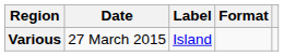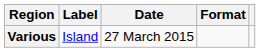 <table class="wikitable plainrowheaders">
 <tr>
 <th scope="col">Region</th>
+<th scope="col">Label</th>
 <th scope="col">Date</th>
-<th scope="col">Label</th>
 <th scope="col">Format</th>
 <th scope="col"></th>
 </tr>
 <tr>
 <th scope="row">Various</th>
+<td><a href='#'>Island</a></td>
 <td>27 March 2015</td>
-<td><a href='#'>Island</a></td>
 <td></td>
 <td style="text-align:center;"></td>
 </tr>
 </table>
